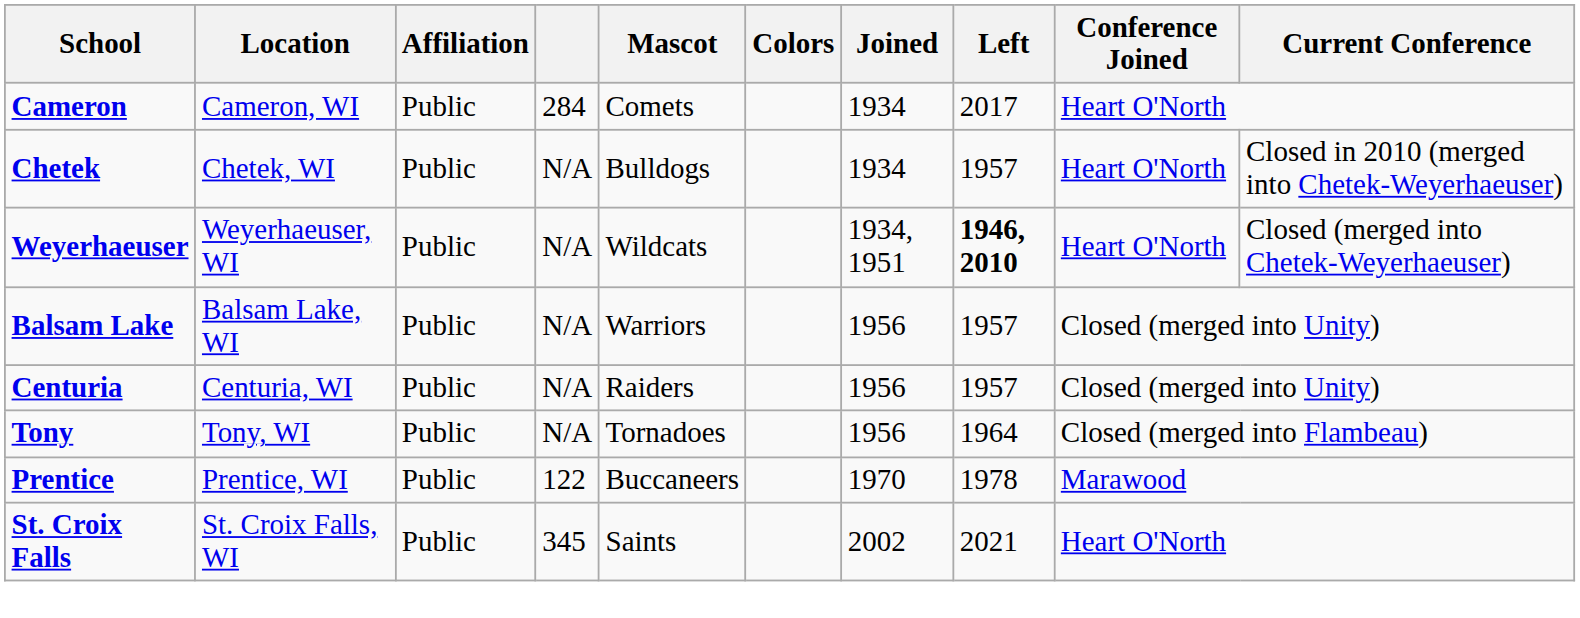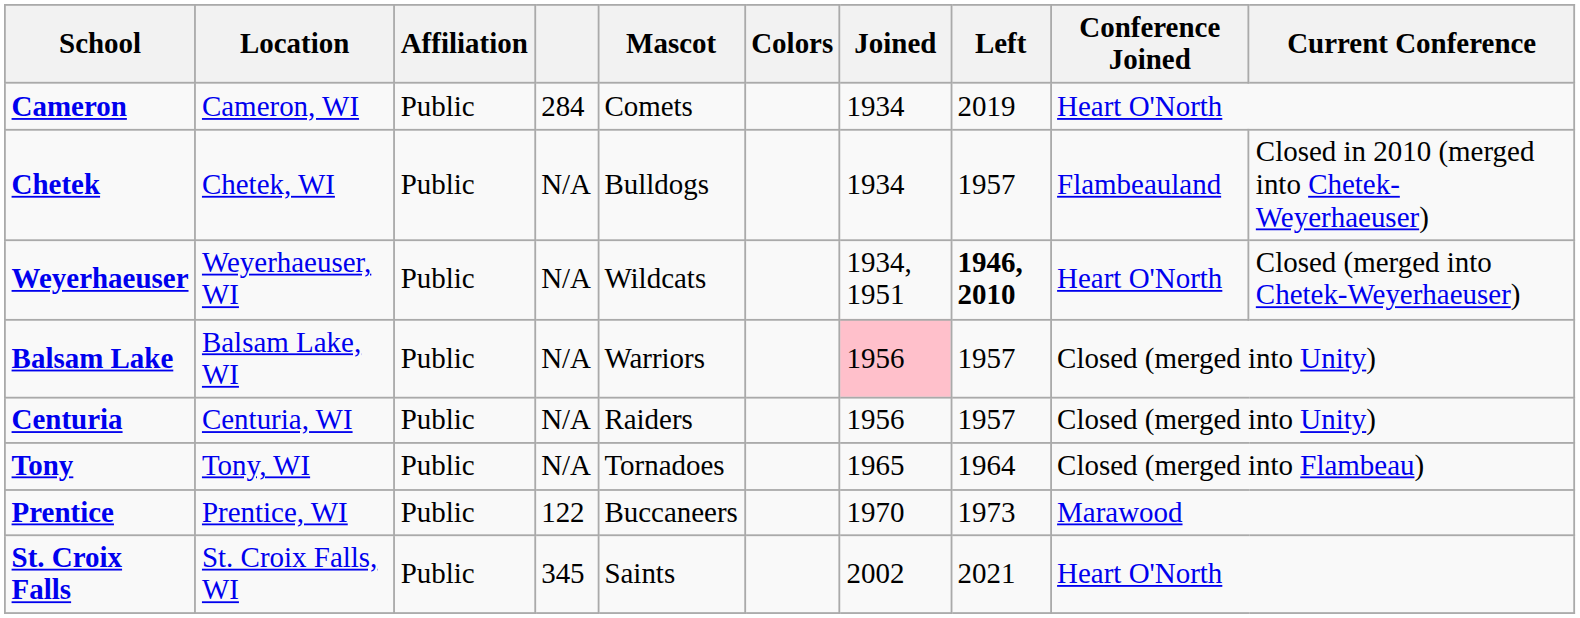 <table class="wikitable sortable">
 <tr>
 <th>School</th>
 <th>Location</th>
 <th>Affiliation</th>
 <th></th>
 <th>Mascot</th>
 <th>Colors</th>
 <th>Joined</th>
 <th>Left</th>
 <th>Conference Joined</th>
 <th>Current Conference</th>
 </tr>
 <tr>
 <td><a href='#'><strong>Cameron</strong></a></td>
 <td><a href='#'>Cameron, WI</a></td>
 <td>Public</td>
 <td>284</td>
 <td>Comets</td>
 <td> </td>
 <td>1934</td>
-<td>2017</td>
+<td>2019</td>
 <td colspan="2"><a href='#'>Heart O'North</a></td>
 </tr>
 <tr>
 <td><a href='#'><strong>Chetek</strong></a></td>
 <td><a href='#'>Chetek, WI</a></td>
 <td>Public</td>
 <td>N/A</td>
 <td>Bulldogs</td>
 <td> </td>
 <td>1934</td>
 <td>1957</td>
-<td><a href='#'>Heart O'North</a></td>
+<td><a href='#'>Flambeauland</a></td>
 <td>Closed in 2010 (merged into <a href='#'>Chetek-Weyerhaeuser</a>)</td>
 </tr>
 <tr>
 <td><a href='#'><strong>Weyerhaeuser</strong></a></td>
 <td><a href='#'>Weyerhaeuser, WI</a></td>
 <td>Public</td>
 <td>N/A</td>
 <td>Wildcats</td>
 <td> </td>
 <td>1934, 1951</td>
 <td><strong>1946, 2010</strong></td>
 <td><a href='#'>Heart O'North</a></td>
 <td>Closed (merged into <a href='#'>Chetek-Weyerhaeuser</a>)</td>
 </tr>
 <tr>
 <td><a href='#'><strong>Balsam Lake</strong></a></td>
 <td><a href='#'>Balsam Lake, WI</a></td>
 <td>Public</td>
 <td>N/A</td>
 <td>Warriors</td>
 <td> </td>
-<td>1956</td>
+<td style="background: pink;">1956</td>
 <td>1957</td>
 <td colspan="2">Closed (merged into <a href='#'>Unity</a>)</td>
 </tr>
 <tr>
 <td><a href='#'><strong>Centuria</strong></a></td>
 <td><a href='#'>Centuria, WI</a></td>
 <td>Public</td>
 <td>N/A</td>
 <td>Raiders</td>
 <td> </td>
 <td>1956</td>
 <td>1957</td>
 <td colspan="2">Closed (merged into <a href='#'>Unity</a>)</td>
 </tr>
 <tr>
 <td><a href='#'><strong>Tony</strong></a></td>
 <td><a href='#'>Tony, WI</a></td>
 <td>Public</td>
 <td>N/A</td>
 <td>Tornadoes</td>
 <td> </td>
-<td>1956</td>
+<td>1965</td>
 <td>1964</td>
 <td colspan="2">Closed (merged into <a href='#'>Flambeau</a>)</td>
 </tr>
 <tr>
 <td><a href='#'><strong>Prentice</strong></a></td>
 <td><a href='#'>Prentice, WI</a></td>
 <td>Public</td>
 <td>122</td>
 <td>Buccaneers</td>
 <td> </td>
 <td>1970</td>
-<td>1978</td>
+<td>1973</td>
 <td colspan="2"><a href='#'>Marawood</a></td>
 </tr>
 <tr>
 <td><a href='#'><strong>St. Croix Falls</strong></a></td>
 <td><a href='#'>St. Croix Falls, WI</a></td>
 <td>Public</td>
 <td>345</td>
 <td>Saints</td>
 <td> </td>
 <td>2002</td>
 <td>2021</td>
 <td colspan="2"><a href='#'>Heart O'North</a></td>
 </tr>
 </table>
